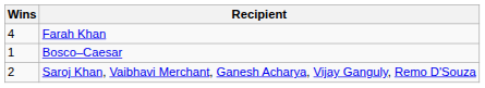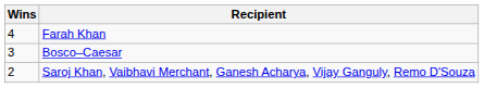 <table class="wikitable">
 <tr>
 <th>Wins</th>
 <th>Recipient</th>
 </tr>
 <tr>
 <td>4</td>
 <td><a href='#'>Farah Khan</a></td>
 </tr>
 <tr>
-<td>1</td>
+<td>3</td>
 <td><a href='#'>Bosco–Caesar</a></td>
 </tr>
 <tr>
 <td>2</td>
 <td><a href='#'>Saroj Khan</a>, <a href='#'>Vaibhavi Merchant</a>, <a href='#'>Ganesh Acharya</a>, <a href='#'>Vijay Ganguly</a>, <a href='#'>Remo D'Souza</a></td>
 </tr>
 </table>
